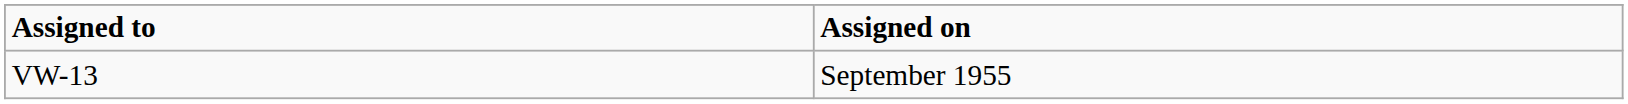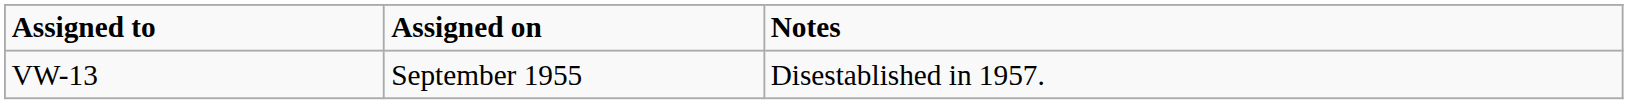 <table class="wikitable" style="width: 70%;">
 <tr>
 <td style="width: 200px;"><strong>Assigned to</strong></td>
 <td style="width: 200px;"><strong>Assigned on</strong></td>
+<td><strong>Notes</strong></td>
 </tr>
 <tr>
 <td>VW-13</td>
 <td>September 1955</td>
+<td>Disestablished in 1957.</td>
 </tr>
 </table>
